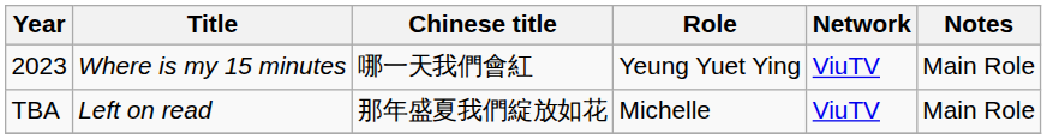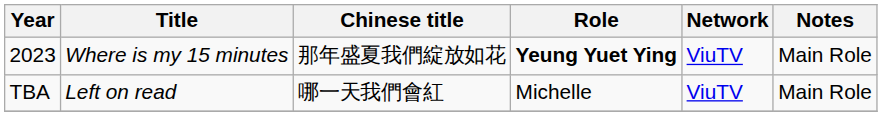 <table class="wikitable plainrowheaders">
 <tr>
 <th>Year</th>
 <th>Title</th>
 <th>Chinese title</th>
 <th>Role</th>
 <th>Network</th>
 <th>Notes</th>
 </tr>
 <tr>
 <td rowspan="1">2023</td>
 <td><em>Where is my 15 minutes</em></td>
-<td>哪一天我們會紅</td>
-<td>Yeung Yuet Ying</td>
+<td>那年盛夏我們綻放如花</td>
+<td><strong>Yeung Yuet Ying</strong></td>
 <td><a href='#'>ViuTV</a></td>
 <td>Main Role</td>
 </tr>
 <tr>
 <td rowspan="1">TBA</td>
 <td><em>Left on read</em></td>
-<td>那年盛夏我們綻放如花</td>
+<td>哪一天我們會紅</td>
 <td>Michelle</td>
 <td><a href='#'>ViuTV</a></td>
 <td>Main Role</td>
 </tr>
 <tr>
 </tr>
 </table>
